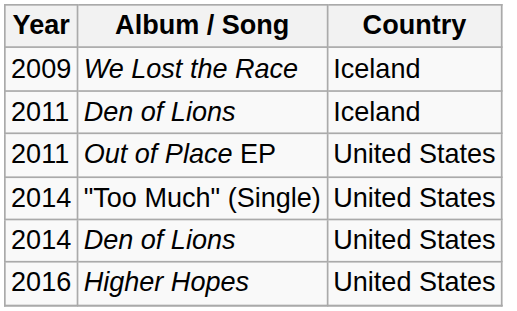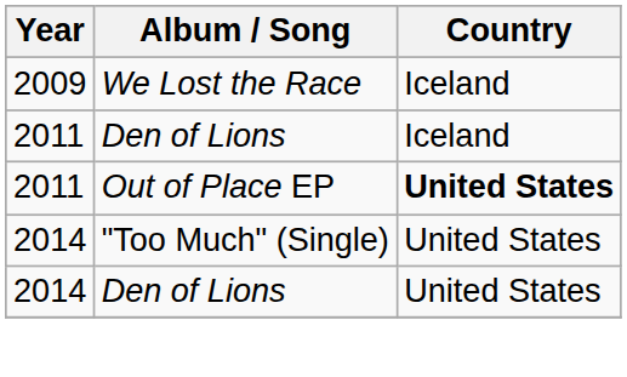 <table class="wikitable">
 <tr>
 <th>Year</th>
 <th>Album / Song</th>
 <th>Country</th>
 </tr>
 <tr>
 <td>2009</td>
 <td><em>We Lost the Race</em></td>
 <td>Iceland</td>
 </tr>
 <tr>
 <td>2011</td>
 <td><em>Den of Lions</em></td>
 <td>Iceland</td>
 </tr>
 <tr>
 <td>2011</td>
 <td><em>Out of Place</em> EP</td>
-<td>United States</td>
+<td><strong>United States</strong></td>
 </tr>
 <tr>
 <td>2014</td>
 <td>"Too Much" (Single)</td>
 <td>United States</td>
 </tr>
 <tr>
 <td>2014</td>
 <td><em>Den of Lions</em></td>
 <td>United States</td>
 </tr>
 <tr>
-<td>2016</td>
-<td><em>Higher Hopes</em></td>
-<td>United States</td>
-</tr>
-<tr>
 </tr>
 </table>
